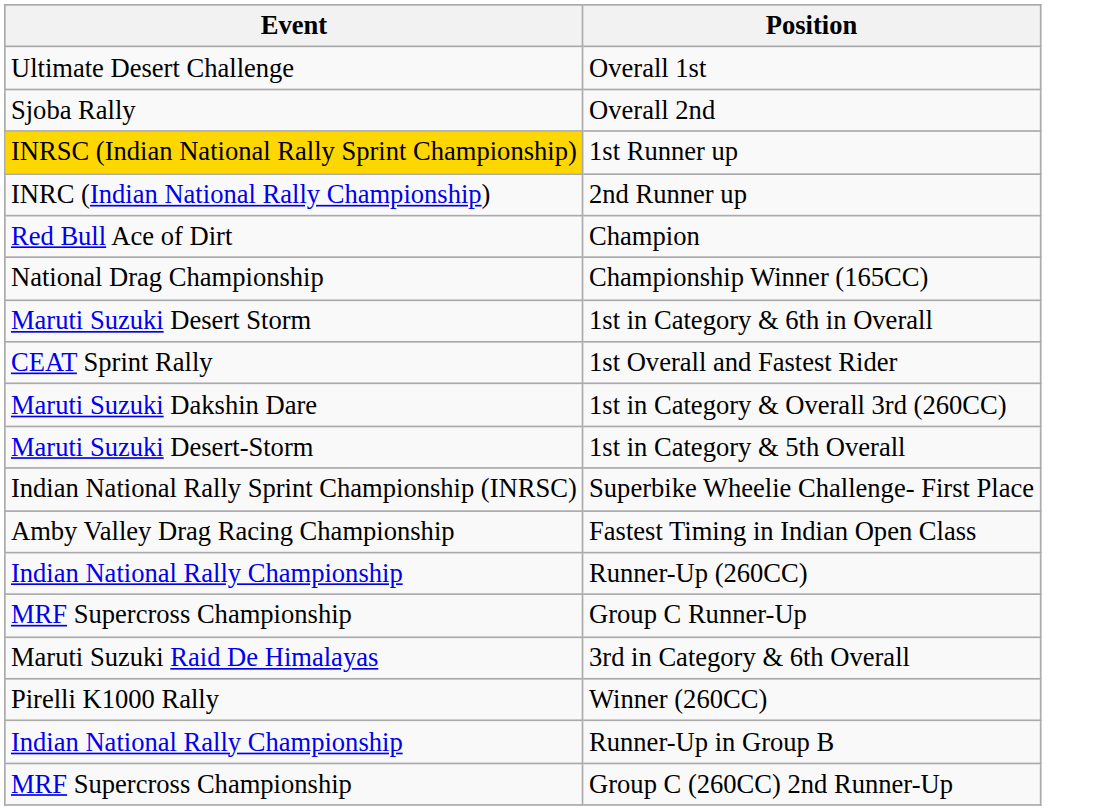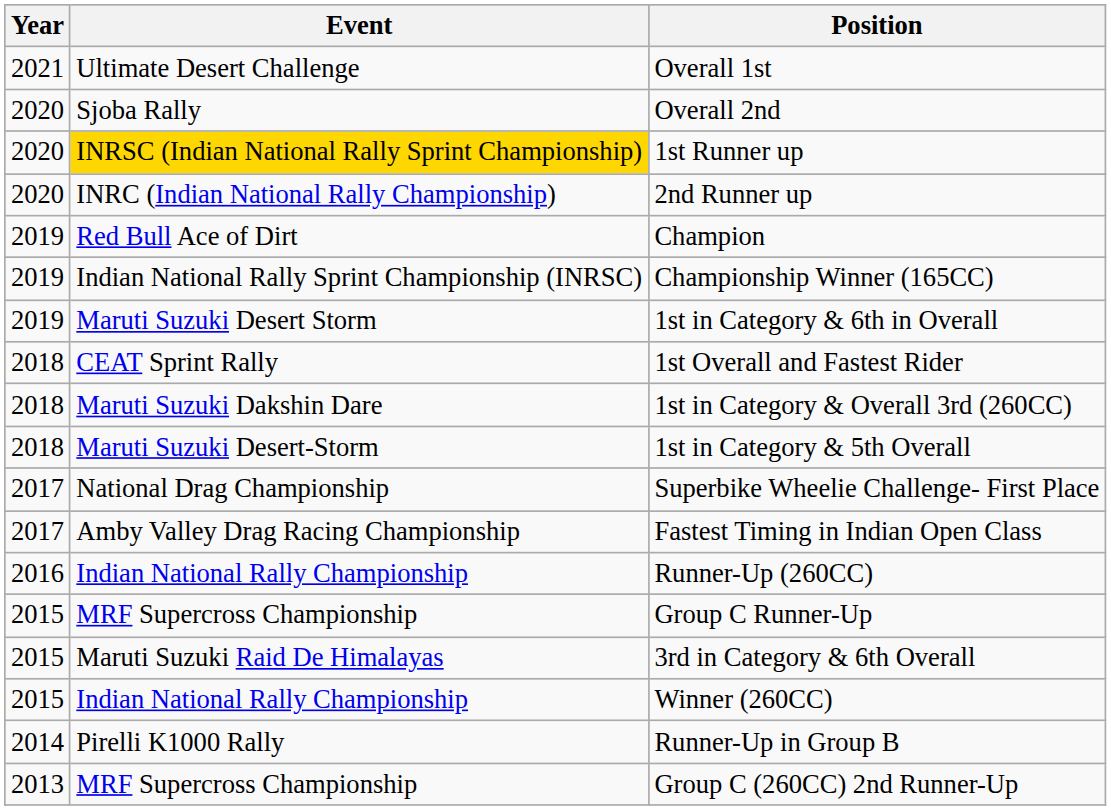 <table class="wikitable">
 <tr>
+<th>Year</th>
 <th>Event</th>
 <th>Position</th>
 </tr>
 <tr>
+<td>2021</td>
 <td>Ultimate Desert Challenge</td>
 <td>Overall 1st</td>
 </tr>
 <tr>
+<td>2020</td>
 <td>Sjoba Rally</td>
 <td>Overall 2nd</td>
 </tr>
 <tr>
+<td>2020</td>
 <td style="background: gold;">INRSC (Indian National Rally Sprint Championship)</td>
 <td>1st Runner up</td>
 </tr>
 <tr>
+<td>2020</td>
 <td>INRC (<a href='#'>Indian National Rally Championship</a>)</td>
 <td>2nd Runner up</td>
 </tr>
 <tr>
+<td>2019</td>
 <td><a href='#'>Red Bull</a> Ace of Dirt</td>
 <td>Champion</td>
 </tr>
 <tr>
-<td>National Drag Championship</td>
+<td>2019</td>
+<td>Indian National Rally Sprint Championship (INRSC)</td>
 <td>Championship Winner (165CC)</td>
 </tr>
 <tr>
+<td>2019</td>
 <td><a href='#'>Maruti Suzuki</a> Desert Storm</td>
 <td>1st in Category & 6th in Overall</td>
 </tr>
 <tr>
+<td>2018</td>
 <td><a href='#'>CEAT</a> Sprint Rally</td>
 <td>1st Overall and Fastest Rider</td>
 </tr>
 <tr>
+<td>2018</td>
 <td><a href='#'>Maruti Suzuki</a> Dakshin Dare</td>
 <td>1st in Category & Overall 3rd (260CC)</td>
 </tr>
 <tr>
+<td>2018</td>
 <td><a href='#'>Maruti Suzuki</a> Desert-Storm</td>
 <td>1st in Category & 5th Overall</td>
 </tr>
 <tr>
-<td>Indian National Rally Sprint Championship (INRSC)</td>
+<td>2017</td>
+<td>National Drag Championship</td>
 <td>Superbike Wheelie Challenge- First Place</td>
 </tr>
 <tr>
+<td>2017</td>
 <td>Amby Valley Drag Racing Championship</td>
 <td>Fastest Timing in Indian Open Class</td>
 </tr>
 <tr>
+<td>2016</td>
 <td><a href='#'>Indian National Rally Championship</a></td>
 <td>Runner-Up (260CC)</td>
 </tr>
 <tr>
+<td>2015</td>
 <td><a href='#'>MRF</a> Supercross Championship</td>
 <td>Group C Runner-Up</td>
 </tr>
 <tr>
+<td>2015</td>
 <td>Maruti Suzuki <a href='#'>Raid De Himalayas</a></td>
 <td>3rd in Category & 6th Overall</td>
 </tr>
 <tr>
-<td>Pirelli K1000 Rally</td>
+<td>2015</td>
+<td><a href='#'>Indian National Rally Championship</a></td>
 <td>Winner (260CC)</td>
 </tr>
 <tr>
-<td><a href='#'>Indian National Rally Championship</a></td>
+<td>2014</td>
+<td>Pirelli K1000 Rally</td>
 <td>Runner-Up in Group B</td>
 </tr>
 <tr>
+<td>2013</td>
 <td><a href='#'>MRF</a> Supercross Championship</td>
 <td>Group C (260CC) 2nd Runner-Up</td>
 </tr>
 </table>
